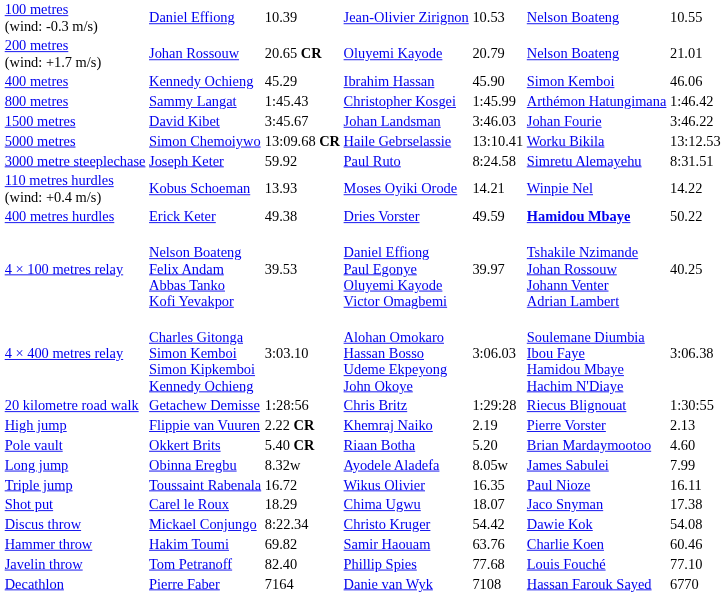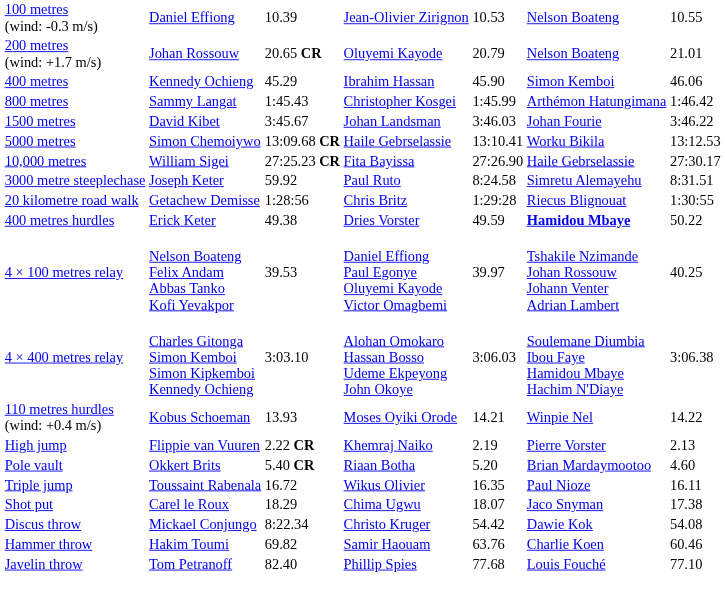 <table>
 <tr>
 <td><a href='#'>100 metres</a><br>(wind: -0.3 m/s)</td>
 <td><a href='#'>Daniel Effiong</a><br> </td>
 <td>10.39</td>
 <td><a href='#'>Jean-Olivier Zirignon</a><br> </td>
 <td>10.53</td>
 <td><a href='#'>Nelson Boateng</a><br> </td>
 <td>10.55</td>
 </tr>
 <tr>
 <td><a href='#'>200 metres</a><br>(wind: +1.7 m/s)</td>
 <td><a href='#'>Johan Rossouw</a><br> </td>
 <td>20.65 <strong>CR</strong></td>
 <td><a href='#'>Oluyemi Kayode</a><br> </td>
 <td>20.79</td>
 <td><a href='#'>Nelson Boateng</a><br> </td>
 <td>21.01</td>
 </tr>
 <tr>
 <td><a href='#'>400 metres</a></td>
 <td><a href='#'>Kennedy Ochieng</a><br> </td>
 <td>45.29</td>
 <td><a href='#'>Ibrahim Hassan</a><br> </td>
 <td>45.90</td>
 <td><a href='#'>Simon Kemboi</a><br> </td>
 <td>46.06</td>
 </tr>
 <tr>
 <td><a href='#'>800 metres</a></td>
 <td><a href='#'>Sammy Langat</a><br> </td>
 <td>1:45.43</td>
 <td><a href='#'>Christopher Kosgei</a><br> </td>
 <td>1:45.99</td>
 <td><a href='#'>Arthémon Hatungimana</a><br> </td>
 <td>1:46.42</td>
 </tr>
 <tr>
 <td><a href='#'>1500 metres</a></td>
 <td><a href='#'>David Kibet</a><br> </td>
 <td>3:45.67</td>
 <td><a href='#'>Johan Landsman</a><br> </td>
 <td>3:46.03</td>
 <td><a href='#'>Johan Fourie</a><br> </td>
 <td>3:46.22</td>
 </tr>
 <tr>
 <td><a href='#'>5000 metres</a></td>
 <td><a href='#'>Simon Chemoiywo</a><br> </td>
 <td>13:09.68 <strong>CR</strong></td>
 <td><a href='#'>Haile Gebrselassie</a><br> </td>
 <td>13:10.41</td>
 <td><a href='#'>Worku Bikila</a><br> </td>
 <td>13:12.53</td>
 </tr>
 <tr>
+<td><a href='#'>10,000 metres</a></td>
+<td><a href='#'>William Sigei</a><br> </td>
+<td>27:25.23 <strong>CR</strong></td>
+<td><a href='#'>Fita Bayissa</a><br> </td>
+<td>27:26.90</td>
+<td><a href='#'>Haile Gebrselassie</a><br> </td>
+<td>27:30.17</td>
+</tr>
+<tr>
 <td><a href='#'>3000 metre steeplechase</a></td>
 <td><a href='#'>Joseph Keter</a><br> </td>
 <td>59.92</td>
 <td><a href='#'>Paul Ruto</a><br> </td>
 <td>8:24.58</td>
 <td><a href='#'>Simretu Alemayehu</a><br> </td>
 <td>8:31.51</td>
 </tr>
 <tr>
-<td><a href='#'>110 metres hurdles</a><br>(wind: +0.4 m/s)</td>
-<td><a href='#'>Kobus Schoeman</a><br> </td>
-<td>13.93</td>
-<td><a href='#'>Moses Oyiki Orode</a><br> </td>
-<td>14.21</td>
-<td><a href='#'>Winpie Nel</a><br> </td>
-<td>14.22</td>
+<td><a href='#'>20 kilometre road walk</a></td>
+<td><a href='#'>Getachew Demisse</a><br> </td>
+<td>1:28:56</td>
+<td><a href='#'>Chris Britz</a><br> </td>
+<td>1:29:28</td>
+<td><a href='#'>Riecus Blignouat</a><br> </td>
+<td>1:30:55</td>
 </tr>
 <tr>
 <td><a href='#'>400 metres hurdles</a></td>
 <td><a href='#'>Erick Keter</a><br> </td>
 <td>49.38</td>
 <td><a href='#'>Dries Vorster</a><br> </td>
 <td>49.59</td>
 <td><strong><a href='#'>Hamidou Mbaye</a><br> </strong></td>
 <td>50.22</td>
 </tr>
 <tr>
 <td><a href='#'>4 × 100 metres relay</a></td>
 <td><br><a href='#'>Nelson Boateng</a><br><a href='#'>Felix Andam</a><br><a href='#'>Abbas Tanko</a><br><a href='#'>Kofi Yevakpor</a></td>
 <td>39.53</td>
 <td><br><a href='#'>Daniel Effiong</a><br><a href='#'>Paul Egonye</a><br><a href='#'>Oluyemi Kayode</a><br><a href='#'>Victor Omagbemi</a></td>
 <td>39.97</td>
 <td><br><a href='#'>Tshakile Nzimande</a><br><a href='#'>Johan Rossouw</a><br><a href='#'>Johann Venter</a><br><a href='#'>Adrian Lambert</a></td>
 <td>40.25</td>
 </tr>
 <tr>
 <td><a href='#'>4 × 400 metres relay</a></td>
 <td><br><a href='#'>Charles Gitonga</a><br><a href='#'>Simon Kemboi</a><br><a href='#'>Simon Kipkemboi</a><br><a href='#'>Kennedy Ochieng</a></td>
 <td>3:03.10</td>
 <td><br><a href='#'>Alohan Omokaro</a><br><a href='#'>Hassan Bosso</a><br><a href='#'>Udeme Ekpeyong</a><br><a href='#'>John Okoye</a></td>
 <td>3:06.03</td>
 <td><br><a href='#'>Soulemane Diumbia</a><br><a href='#'>Ibou Faye</a><br><a href='#'>Hamidou Mbaye</a><br><a href='#'>Hachim N'Diaye</a></td>
 <td>3:06.38</td>
 </tr>
 <tr>
-<td><a href='#'>20 kilometre road walk</a></td>
-<td><a href='#'>Getachew Demisse</a><br> </td>
-<td>1:28:56</td>
-<td><a href='#'>Chris Britz</a><br> </td>
-<td>1:29:28</td>
-<td><a href='#'>Riecus Blignouat</a><br> </td>
-<td>1:30:55</td>
+<td><a href='#'>110 metres hurdles</a><br>(wind: +0.4 m/s)</td>
+<td><a href='#'>Kobus Schoeman</a><br> </td>
+<td>13.93</td>
+<td><a href='#'>Moses Oyiki Orode</a><br> </td>
+<td>14.21</td>
+<td><a href='#'>Winpie Nel</a><br> </td>
+<td>14.22</td>
 </tr>
 <tr>
 <td><a href='#'>High jump</a></td>
 <td><a href='#'>Flippie van Vuuren</a><br> </td>
 <td>2.22 <strong>CR</strong></td>
 <td><a href='#'>Khemraj Naiko</a><br> </td>
 <td>2.19</td>
 <td><a href='#'>Pierre Vorster</a><br> </td>
 <td>2.13</td>
 </tr>
 <tr>
 <td><a href='#'>Pole vault</a></td>
 <td><a href='#'>Okkert Brits</a><br> </td>
 <td>5.40 <strong>CR</strong></td>
 <td><a href='#'>Riaan Botha</a><br> </td>
 <td>5.20</td>
 <td><a href='#'>Brian Mardaymootoo</a><br> </td>
 <td>4.60</td>
-</tr>
-<tr>
-<td><a href='#'>Long jump</a></td>
-<td><a href='#'>Obinna Eregbu</a><br> </td>
-<td>8.32w</td>
-<td><a href='#'>Ayodele Aladefa</a><br> </td>
-<td>8.05w</td>
-<td><a href='#'>James Sabulei</a><br> </td>
-<td>7.99</td>
 </tr>
 <tr>
 <td><a href='#'>Triple jump</a></td>
 <td><a href='#'>Toussaint Rabenala</a><br> </td>
 <td>16.72</td>
 <td><a href='#'>Wikus Olivier</a><br> </td>
 <td>16.35</td>
 <td><a href='#'>Paul Nioze</a><br> </td>
 <td>16.11</td>
 </tr>
 <tr>
 <td><a href='#'>Shot put</a></td>
 <td><a href='#'>Carel le Roux</a><br> </td>
 <td>18.29</td>
 <td><a href='#'>Chima Ugwu</a><br> </td>
 <td>18.07</td>
 <td><a href='#'>Jaco Snyman</a><br> </td>
 <td>17.38</td>
 </tr>
 <tr>
 <td><a href='#'>Discus throw</a></td>
 <td><a href='#'>Mickael Conjungo</a><br> </td>
 <td>8:22.34</td>
 <td><a href='#'>Christo Kruger</a><br> </td>
 <td>54.42</td>
 <td><a href='#'>Dawie Kok</a><br> </td>
 <td>54.08</td>
 </tr>
 <tr>
 <td><a href='#'>Hammer throw</a></td>
 <td><a href='#'>Hakim Toumi</a><br> </td>
 <td>69.82</td>
 <td><a href='#'>Samir Haouam</a><br> </td>
 <td>63.76</td>
 <td><a href='#'>Charlie Koen</a><br> </td>
 <td>60.46</td>
 </tr>
 <tr>
 <td><a href='#'>Javelin throw</a></td>
 <td><a href='#'>Tom Petranoff</a><br> </td>
 <td>82.40</td>
 <td><a href='#'>Phillip Spies</a><br> </td>
 <td>77.68</td>
 <td><a href='#'>Louis Fouché</a><br> </td>
 <td>77.10</td>
 </tr>
-<tr>
-<td><a href='#'>Decathlon</a></td>
-<td><a href='#'>Pierre Faber</a><br> </td>
-<td>7164</td>
-<td><a href='#'>Danie van Wyk</a><br> </td>
-<td>7108</td>
-<td><a href='#'>Hassan Farouk Sayed</a><br> </td>
-<td>6770</td>
-</tr>
 </table>
